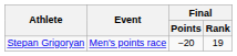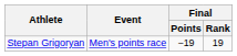 <table class="wikitable" style="font-size:90%">
 <tr>
 <th rowspan=2>Athlete</th>
 <th rowspan=2>Event</th>
 <th colspan=2>Final</th>
 </tr>
 <tr>
 <th>Points</th>
 <th>Rank</th>
 </tr>
 <tr align=center>
 <td align=left><a href='#'>Stepan Grigoryan</a></td>
 <td align=left><a href='#'>Men's points race</a></td>
-<td>−20</td>
+<td>−19</td>
 <td>19</td>
 </tr>
 </table>
